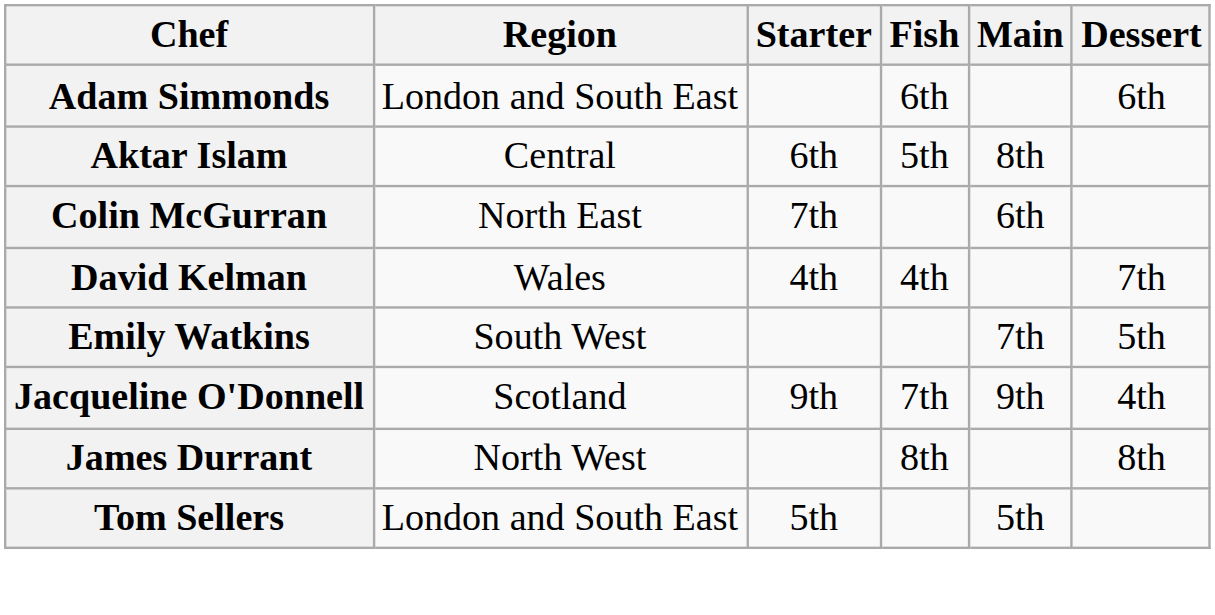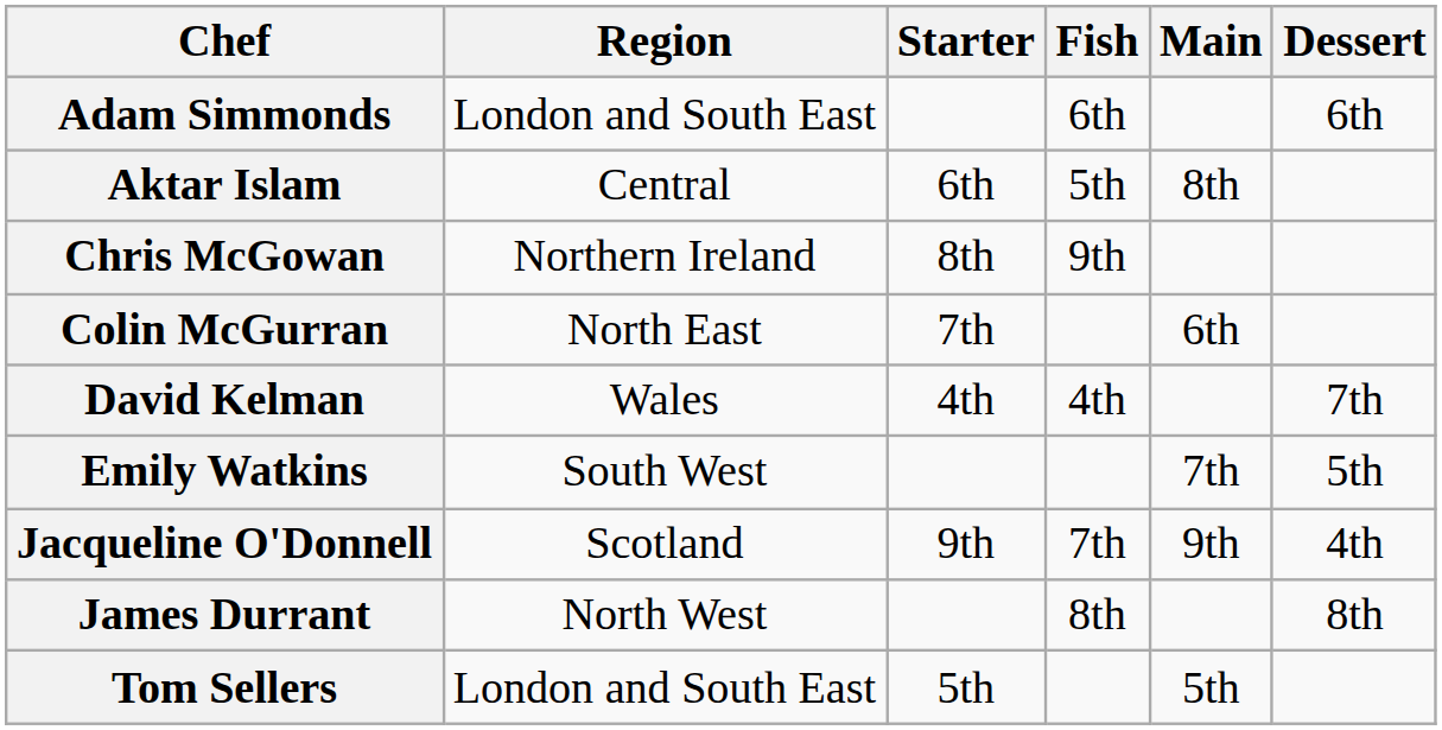 <table class="wikitable sortable" style="text-align:center;">
 <tr>
 <th scope="col">Chef</th>
 <th scope="col">Region</th>
 <th scope="col">Starter</th>
 <th scope="col">Fish</th>
 <th scope="col">Main</th>
 <th scope="col">Dessert</th>
 </tr>
 <tr>
 <th scope="row">Adam Simmonds</th>
 <td>London and South East</td>
 <td></td>
 <td>6th</td>
 <td></td>
 <td>6th</td>
 </tr>
 <tr>
 <th scope="row">Aktar Islam</th>
 <td>Central</td>
 <td>6th</td>
 <td>5th</td>
 <td>8th</td>
+<td></td>
+</tr>
+<tr>
+<th scope="row">Chris McGowan</th>
+<td>Northern Ireland</td>
+<td>8th</td>
+<td>9th</td>
+<td></td>
 <td></td>
 </tr>
 <tr>
 <th scope="row">Colin McGurran</th>
 <td>North East</td>
 <td>7th</td>
 <td></td>
 <td>6th</td>
 <td></td>
 </tr>
 <tr>
 <th scope="row">David Kelman</th>
 <td>Wales</td>
 <td>4th</td>
 <td>4th</td>
 <td></td>
 <td>7th</td>
 </tr>
 <tr>
 <th scope="row">Emily Watkins</th>
 <td>South West</td>
 <td></td>
 <td></td>
 <td>7th</td>
 <td>5th</td>
 </tr>
 <tr>
 <th scope="row">Jacqueline O'Donnell</th>
 <td>Scotland</td>
 <td>9th</td>
 <td>7th</td>
 <td>9th</td>
 <td>4th</td>
 </tr>
 <tr>
 <th scope="row">James Durrant</th>
 <td>North West</td>
 <td></td>
 <td>8th</td>
 <td></td>
 <td>8th</td>
 </tr>
 <tr>
 <th scope="row">Tom Sellers</th>
 <td>London and South East</td>
 <td>5th</td>
 <td></td>
 <td>5th</td>
 <td></td>
 </tr>
 </table>
